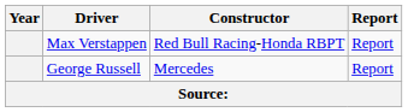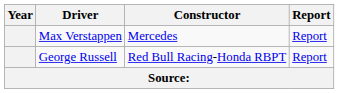 <table class="wikitable" style="font-size: 95%;">
 <tr>
 <th>Year</th>
 <th>Driver</th>
 <th>Constructor</th>
 <th>Report</th>
 </tr>
 <tr>
 <th></th>
 <td> <a href='#'>Max Verstappen</a></td>
-<td><a href='#'>Red Bull Racing</a>-<a href='#'>Honda RBPT</a></td>
+<td><a href='#'>Mercedes</a></td>
 <td><a href='#'>Report</a></td>
 </tr>
 <tr>
 <th></th>
 <td> <a href='#'>George Russell</a></td>
-<td><a href='#'>Mercedes</a></td>
+<td><a href='#'>Red Bull Racing</a>-<a href='#'>Honda RBPT</a></td>
 <td><a href='#'>Report</a></td>
 </tr>
 <tr>
 <th colspan=4>Source:</th>
 </tr>
 </table>
